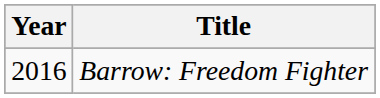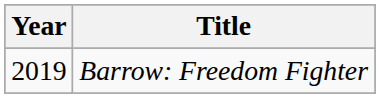 <table class="wikitable sortable">
 <tr>
 <th>Year</th>
 <th>Title</th>
 </tr>
 <tr>
-<td>2016</td>
+<td>2019</td>
 <td><em>Barrow: Freedom Fighter</em></td>
 </tr>
 </table>
